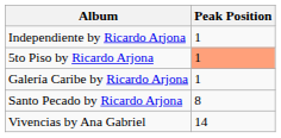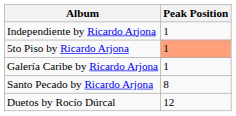 <table class="wikitable">
 <tr>
 <th>Album</th>
 <th>Peak Position</th>
 </tr>
 <tr>
 <td>Independiente by <a href='#'>Ricardo Arjona</a></td>
 <td>1</td>
 </tr>
 <tr>
 <td>5to Piso by <a href='#'>Ricardo Arjona</a></td>
 <td style="background: lightsalmon;">1</td>
 </tr>
 <tr>
 <td>Galería Caribe by <a href='#'>Ricardo Arjona</a></td>
 <td>1</td>
 </tr>
 <tr>
 <td>Santo Pecado by <a href='#'>Ricardo Arjona</a></td>
 <td>8</td>
 </tr>
 <tr>
-<td>Vivencias by Ana Gabriel</td>
-<td>14</td>
+<td>Duetos by Rocío Dúrcal</td>
+<td>12</td>
 </tr>
 </table>
